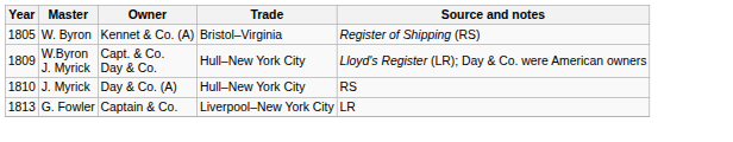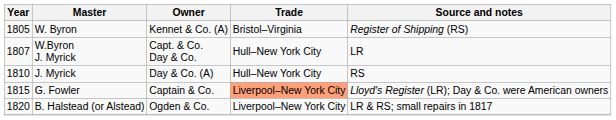 <table class="sortable wikitable">
 <tr>
 <th>Year</th>
 <th>Master</th>
 <th>Owner</th>
 <th>Trade</th>
 <th>Source and notes</th>
 </tr>
 <tr>
 <td>1805</td>
 <td>W. Byron</td>
 <td>Kennet & Co. (A)</td>
 <td>Bristol–Virginia</td>
 <td><em>Register of Shipping</em> (RS)</td>
 </tr>
 <tr>
-<td>1809</td>
+<td>1807</td>
 <td>W.Byron<br>J. Myrick</td>
 <td>Capt. & Co.<br>Day & Co.</td>
 <td>Hull–New York City</td>
-<td><em>Lloyd's Register</em> (LR); Day & Co. were American owners</td>
+<td>LR</td>
 </tr>
 <tr>
 <td>1810</td>
 <td>J. Myrick</td>
 <td>Day & Co. (A)</td>
 <td>Hull–New York City</td>
 <td>RS</td>
 </tr>
 <tr>
-<td>1813</td>
+<td>1815</td>
 <td>G. Fowler</td>
 <td>Captain & Co.</td>
+<td style="background: lightsalmon;">Liverpool–New York City</td>
+<td><em>Lloyd's Register</em> (LR); Day & Co. were American owners</td>
+</tr>
+<tr>
+<td>1820</td>
+<td>B. Halstead (or Alstead)</td>
+<td>Ogden & Co.</td>
 <td>Liverpool–New York City</td>
-<td>LR</td>
+<td>LR & RS; small repairs in 1817</td>
 </tr>
 <tr>
 </tr>
 </table>
